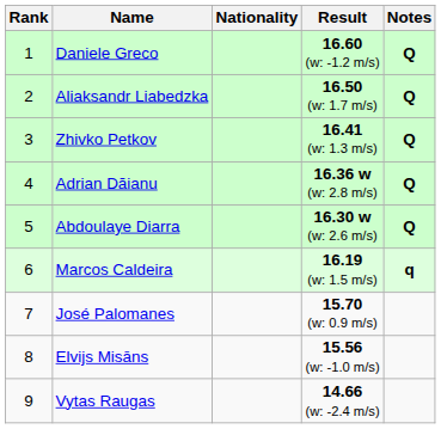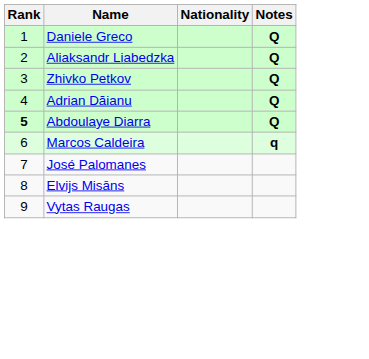 <table class="wikitable sortable" style="text-align:center">
 <tr>
 <th>Rank</th>
 <th>Name</th>
 <th>Nationality</th>
-<th>Result</th>
 <th>Notes</th>
 </tr>
 <tr bgcolor=ccffcc>
 <td>1</td>
 <td align=left><a href='#'>Daniele Greco</a></td>
 <td align=left></td>
-<td><strong>16.60</strong><br><small>(w: -1.2 m/s)</small></td>
 <td><strong>Q</strong></td>
 </tr>
 <tr bgcolor=ccffcc>
 <td>2</td>
 <td align=left><a href='#'>Aliaksandr Liabedzka</a></td>
 <td align=left></td>
-<td><strong>16.50</strong><br><small>(w: 1.7 m/s)</small></td>
 <td><strong>Q</strong></td>
 </tr>
 <tr bgcolor=ccffcc>
 <td>3</td>
 <td align=left><a href='#'>Zhivko Petkov</a></td>
 <td align=left></td>
-<td><strong>16.41</strong><br><small>(w: 1.3 m/s)</small></td>
 <td><strong>Q</strong></td>
 </tr>
 <tr bgcolor=ccffcc>
 <td>4</td>
 <td align=left><a href='#'>Adrian Dăianu</a></td>
 <td align=left></td>
-<td><strong>16.36</strong> <strong>w</strong><br><small>(w: 2.8 m/s)</small></td>
 <td><strong>Q</strong></td>
 </tr>
 <tr bgcolor=ccffcc>
-<td>5</td>
+<td><strong>5</strong></td>
 <td align=left><a href='#'>Abdoulaye Diarra</a></td>
 <td align=left></td>
-<td><strong>16.30</strong> <strong>w</strong><br><small>(w: 2.6 m/s)</small></td>
 <td><strong>Q</strong></td>
 </tr>
 <tr bgcolor=ddffdd>
 <td>6</td>
 <td align=left><a href='#'>Marcos Caldeira</a></td>
 <td align=left></td>
-<td><strong>16.19</strong><br><small>(w: 1.5 m/s)</small></td>
 <td><strong>q</strong></td>
 </tr>
 <tr>
 <td>7</td>
 <td align=left><a href='#'>José Palomanes</a></td>
 <td align=left></td>
-<td><strong>15.70</strong><br><small>(w: 0.9 m/s)</small></td>
 <td></td>
 </tr>
 <tr>
 <td>8</td>
 <td align=left><a href='#'>Elvijs Misāns</a></td>
 <td align=left></td>
-<td><strong>15.56</strong><br><small>(w: -1.0 m/s)</small></td>
 <td></td>
 </tr>
 <tr>
 <td>9</td>
 <td align=left><a href='#'>Vytas Raugas</a></td>
 <td align=left></td>
-<td><strong>14.66</strong><br><small>(w: -2.4 m/s)</small></td>
 <td></td>
 </tr>
 </table>
